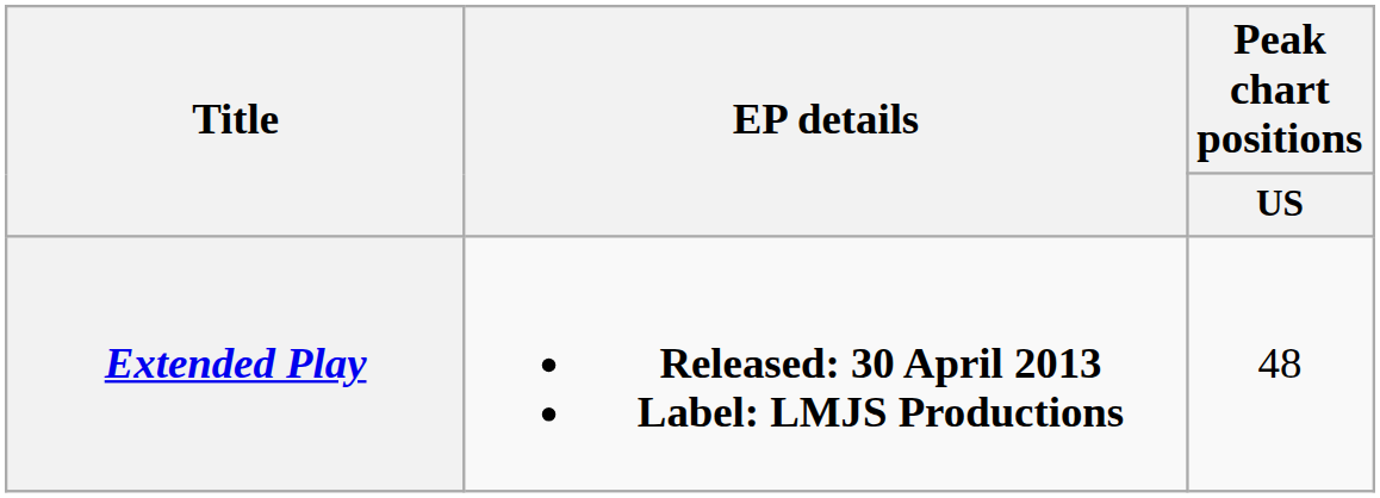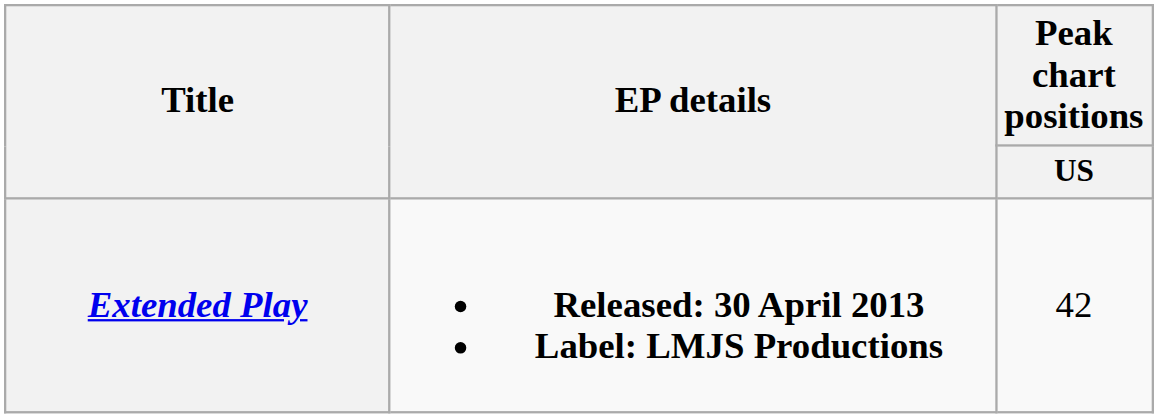 <table class="wikitable plainrowheaders" style="text-align:center;" border="1">
 <tr>
 <th scope="col" rowspan="2" style="width:10em;">Title</th>
 <th scope="col" rowspan="2" style="width:16em;">EP details</th>
 <th scope="col" colspan="1">Peak<br>chart<br>positions</th>
 </tr>
 <tr>
 <th scope="col" style="width:2.5em;font-size:85%;">US<br></th>
 </tr>
 <tr>
 <th scope="row"><em><a href='#'>Extended Play</a></em></th>
 <td><strong><br><ul><li>Released: 30 April 2013</li><li>Label: LMJS Productions</li></ul></strong></td>
-<td>48</td>
+<td>42</td>
 </tr>
 </table>
